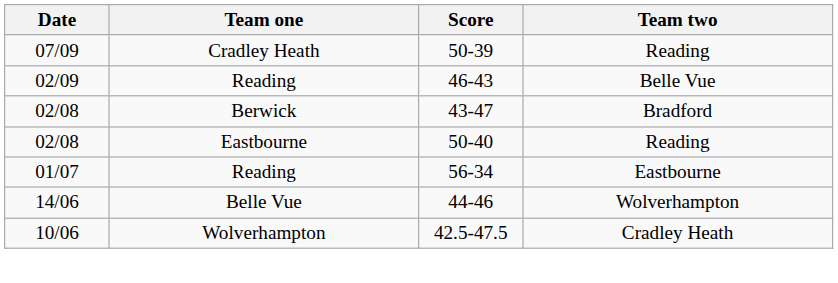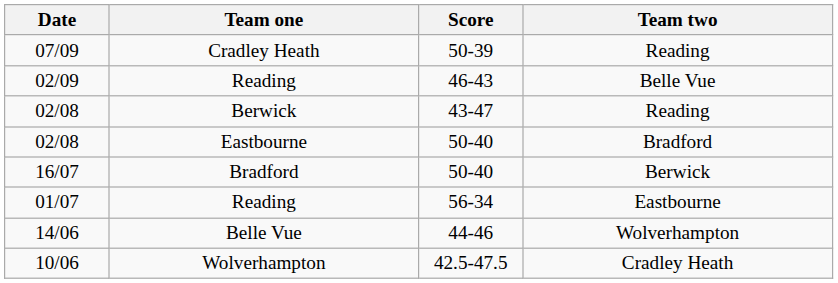 <table class="wikitable" style="text-align: center">
 <tr>
 <th width=80>Date</th>
 <th width=250>Team one</th>
 <th width=80>Score</th>
 <th width=250>Team two</th>
 </tr>
 <tr>
 <td>07/09</td>
 <td>Cradley Heath</td>
 <td>50-39</td>
 <td>Reading</td>
 </tr>
 <tr>
 <td>02/09</td>
 <td>Reading</td>
 <td>46-43</td>
 <td>Belle Vue</td>
 </tr>
 <tr>
 <td>02/08</td>
 <td>Berwick</td>
 <td>43-47</td>
-<td>Bradford</td>
+<td>Reading</td>
 </tr>
 <tr>
 <td>02/08</td>
 <td>Eastbourne</td>
 <td>50-40</td>
-<td>Reading</td>
+<td>Bradford</td>
+</tr>
+<tr>
+<td>16/07</td>
+<td>Bradford</td>
+<td>50-40</td>
+<td>Berwick</td>
 </tr>
 <tr>
 <td>01/07</td>
 <td>Reading</td>
 <td>56-34</td>
 <td>Eastbourne</td>
 </tr>
 <tr>
 <td>14/06</td>
 <td>Belle Vue</td>
 <td>44-46</td>
 <td>Wolverhampton</td>
 </tr>
 <tr>
 <td>10/06</td>
 <td>Wolverhampton</td>
 <td>42.5-47.5</td>
 <td>Cradley Heath</td>
 </tr>
 </table>
